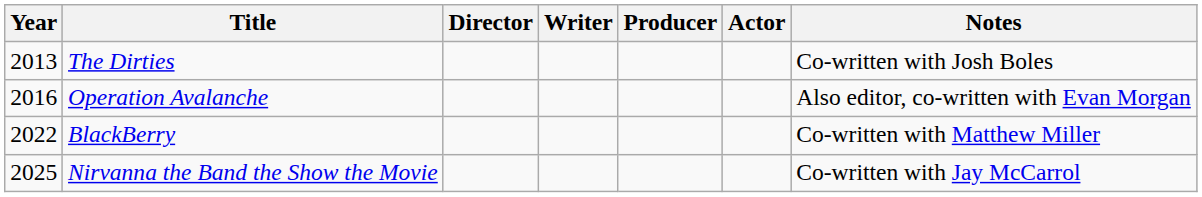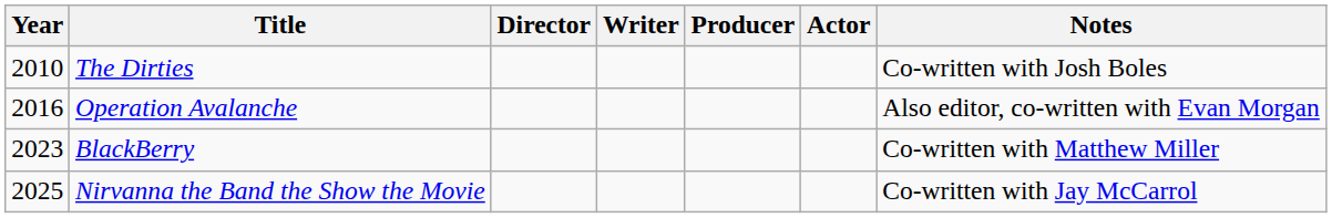 <table class="wikitable">
 <tr>
 <th>Year</th>
 <th>Title</th>
 <th>Director</th>
 <th>Writer</th>
 <th>Producer</th>
 <th>Actor</th>
 <th>Notes</th>
 </tr>
 <tr>
-<td>2013</td>
+<td>2010</td>
 <td><em><a href='#'>The Dirties</a></em></td>
 <td></td>
 <td></td>
 <td></td>
 <td></td>
 <td>Co-written with Josh Boles</td>
 </tr>
 <tr>
 <td>2016</td>
 <td><em><a href='#'>Operation Avalanche</a></em></td>
 <td></td>
 <td></td>
 <td></td>
 <td></td>
 <td>Also editor, co-written with <a href='#'>Evan Morgan</a></td>
 </tr>
 <tr>
-<td>2022</td>
+<td>2023</td>
 <td><em><a href='#'>BlackBerry</a></em></td>
 <td></td>
 <td></td>
 <td></td>
 <td></td>
 <td>Co-written with <a href='#'>Matthew Miller</a></td>
 </tr>
 <tr>
 <td>2025</td>
 <td><em><a href='#'>Nirvanna the Band the Show the Movie</a></em></td>
 <td></td>
 <td></td>
 <td></td>
 <td></td>
 <td>Co-written with <a href='#'>Jay McCarrol</a></td>
 </tr>
 </table>
